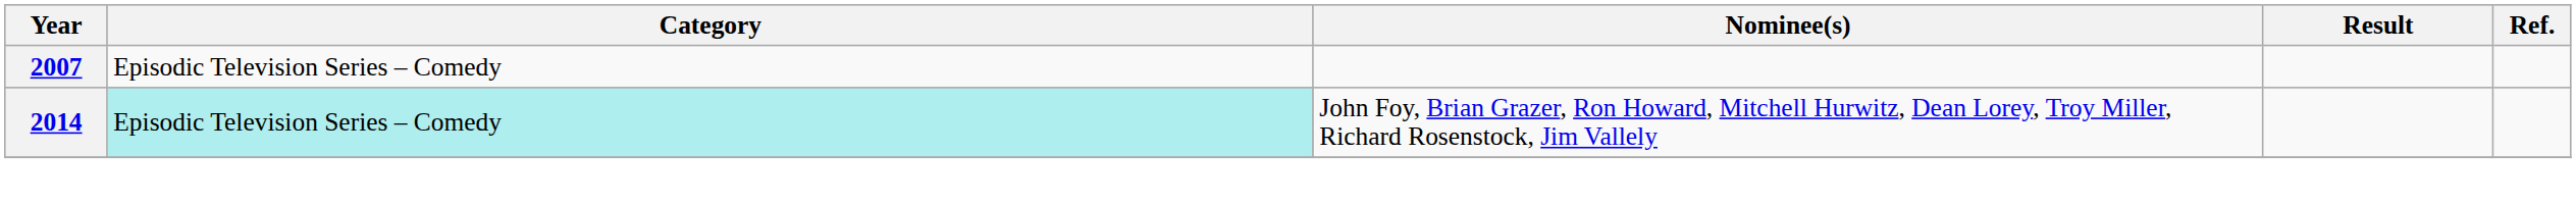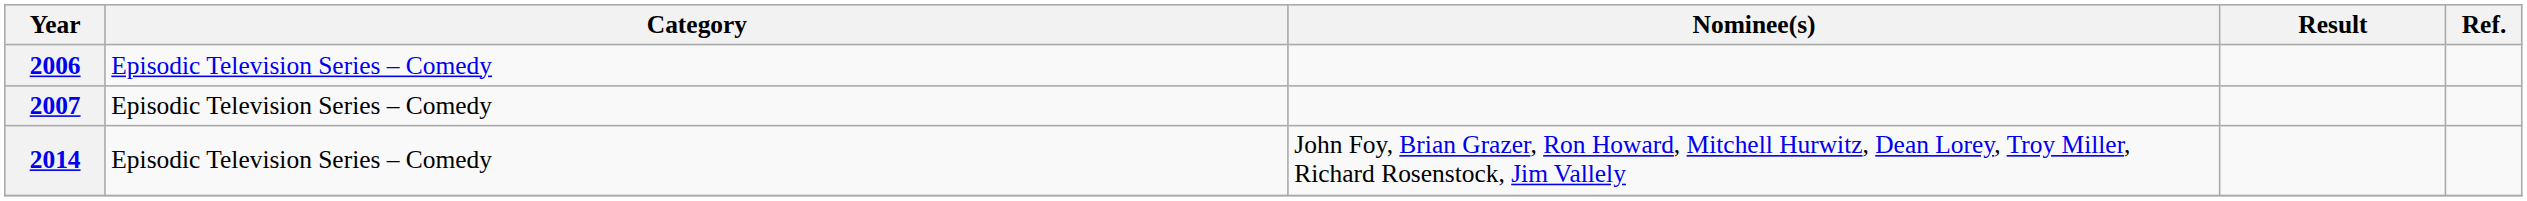 <table class="wikitable plainrowheaders" width=100%>
 <tr>
 <th scope="col" width="4%">Year</th>
 <th scope="col" width="47%">Category</th>
 <th scope="col" width="37%">Nominee(s)</th>
 <th scope="col" width="9%">Result</th>
 <th scope="col" width="3%">Ref.</th>
+</tr>
+<tr>
+<th scope="row"><a href='#'>2006</a></th>
+<td><a href='#'>Episodic Television Series – Comedy</a></td>
+<td></td>
+<td></td>
+<td style="text-align:center;"></td>
 </tr>
 <tr>
 <th scope="row"><a href='#'>2007</a></th>
 <td>Episodic Television Series – Comedy</td>
 <td></td>
 <td></td>
 <td style="text-align:center;"></td>
 </tr>
 <tr>
 <th scope="row"><a href='#'>2014</a></th>
-<td style="background: paleturquoise;">Episodic Television Series – Comedy</td>
+<td>Episodic Television Series – Comedy</td>
 <td>John Foy, <a href='#'>Brian Grazer</a>, <a href='#'>Ron Howard</a>, <a href='#'>Mitchell Hurwitz</a>, <a href='#'>Dean Lorey</a>, <a href='#'>Troy Miller</a>, Richard Rosenstock, <a href='#'>Jim Vallely</a></td>
 <td></td>
 <td style="text-align:center;"></td>
 </tr>
 <tr>
 </tr>
 </table>
